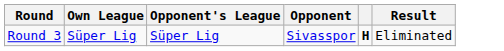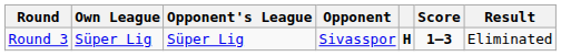 <table class="wikitable" style="text-align: left;">
 <tr>
 <th>Round</th>
 <th>Own League</th>
 <th>Opponent's League</th>
 <th>Opponent</th>
 <th></th>
+<th>Score</th>
 <th>Result</th>
 </tr>
 <tr>
 <td><a href='#'>Round 3</a></td>
 <td><a href='#'>Süper Lig</a></td>
 <td><a href='#'>Süper Lig</a></td>
 <td><a href='#'>Sivasspor</a></td>
 <td style="text-align:center;"><strong>H</strong></td>
+<td style="text-align:center;"><strong>1–3</strong></td>
 <td>Eliminated</td>
 </tr>
 </table>
